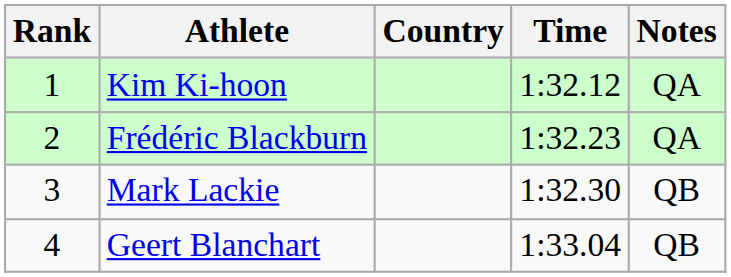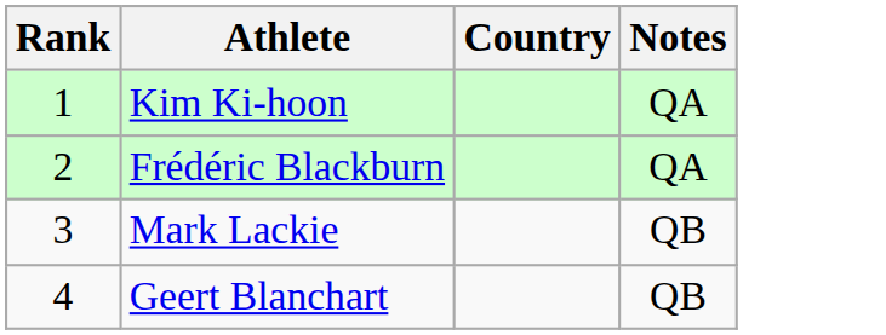 <table class="wikitable" style="text-align:center">
 <tr>
 <th>Rank</th>
 <th>Athlete</th>
 <th>Country</th>
-<th>Time</th>
 <th>Notes</th>
 </tr>
 <tr bgcolor=ccffcc>
 <td>1</td>
 <td align=left><a href='#'>Kim Ki-hoon</a></td>
 <td align=left></td>
-<td>1:32.12</td>
 <td>QA</td>
 </tr>
 <tr bgcolor=ccffcc>
 <td>2</td>
 <td align=left><a href='#'>Frédéric Blackburn</a></td>
 <td align=left></td>
-<td>1:32.23</td>
 <td>QA</td>
 </tr>
 <tr>
 <td>3</td>
 <td align=left><a href='#'>Mark Lackie</a></td>
 <td align=left></td>
-<td>1:32.30</td>
 <td>QB</td>
 </tr>
 <tr>
 <td>4</td>
 <td align=left><a href='#'>Geert Blanchart</a></td>
 <td align=left></td>
-<td>1:33.04</td>
 <td>QB</td>
 </tr>
 </table>
